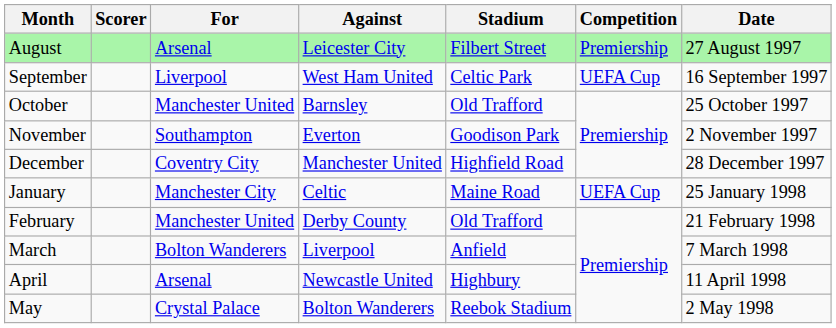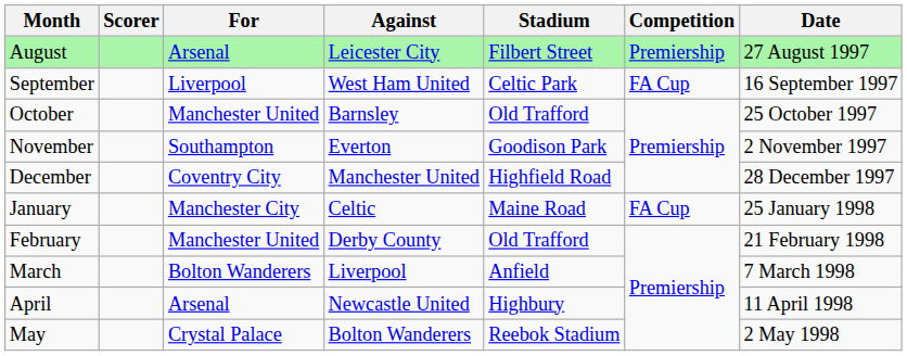 <table class="wikitable">
 <tr>
 <th>Month</th>
 <th>Scorer</th>
 <th>For</th>
 <th>Against</th>
 <th>Stadium</th>
 <th>Competition</th>
 <th>Date</th>
 </tr>
 <tr>
 <td bgcolor=#A9F5A9>August</td>
 <td bgcolor=#A9F5A9> </td>
 <td bgcolor=#A9F5A9><a href='#'>Arsenal</a></td>
 <td bgcolor=#A9F5A9><a href='#'>Leicester City</a></td>
 <td bgcolor=#A9F5A9><a href='#'>Filbert Street</a></td>
 <td bgcolor=#A9F5A9><a href='#'>Premiership</a></td>
 <td bgcolor=#A9F5A9>27 August 1997</td>
 </tr>
 <tr>
 <td>September</td>
 <td> </td>
 <td><a href='#'>Liverpool</a></td>
 <td><a href='#'>West Ham United</a></td>
 <td><a href='#'>Celtic Park</a></td>
-<td><a href='#'>UEFA Cup</a></td>
+<td><a href='#'>FA Cup</a></td>
 <td>16 September 1997</td>
 </tr>
 <tr>
 <td>October</td>
 <td> </td>
 <td><a href='#'>Manchester United</a></td>
 <td><a href='#'>Barnsley</a></td>
 <td><a href='#'>Old Trafford</a></td>
 <td rowspan=3><a href='#'>Premiership</a></td>
 <td>25 October 1997</td>
 </tr>
 <tr>
 <td>November</td>
 <td> </td>
 <td><a href='#'>Southampton</a></td>
 <td><a href='#'>Everton</a></td>
 <td><a href='#'>Goodison Park</a></td>
 <td>2 November 1997</td>
 </tr>
 <tr>
 <td>December</td>
 <td> </td>
 <td><a href='#'>Coventry City</a></td>
 <td><a href='#'>Manchester United</a></td>
 <td><a href='#'>Highfield Road</a></td>
 <td>28 December 1997</td>
 </tr>
 <tr>
 <td>January</td>
 <td> </td>
 <td><a href='#'>Manchester City</a></td>
 <td><a href='#'>Celtic</a></td>
 <td><a href='#'>Maine Road</a></td>
-<td><a href='#'>UEFA Cup</a></td>
+<td><a href='#'>FA Cup</a></td>
 <td>25 January 1998</td>
 </tr>
 <tr>
 <td>February</td>
 <td> </td>
 <td><a href='#'>Manchester United</a></td>
 <td><a href='#'>Derby County</a></td>
 <td><a href='#'>Old Trafford</a></td>
 <td rowspan=4><a href='#'>Premiership</a></td>
 <td>21 February 1998</td>
 </tr>
 <tr>
 <td>March</td>
 <td> </td>
 <td><a href='#'>Bolton Wanderers</a></td>
 <td><a href='#'>Liverpool</a></td>
 <td><a href='#'>Anfield</a></td>
 <td>7 March 1998</td>
 </tr>
 <tr>
 <td>April</td>
 <td> </td>
 <td><a href='#'>Arsenal</a></td>
 <td><a href='#'>Newcastle United</a></td>
 <td><a href='#'>Highbury</a></td>
 <td>11 April 1998</td>
 </tr>
 <tr>
 <td>May</td>
 <td> </td>
 <td><a href='#'>Crystal Palace</a></td>
 <td><a href='#'>Bolton Wanderers</a></td>
 <td><a href='#'>Reebok Stadium</a></td>
 <td>2 May 1998</td>
 </tr>
 </table>
